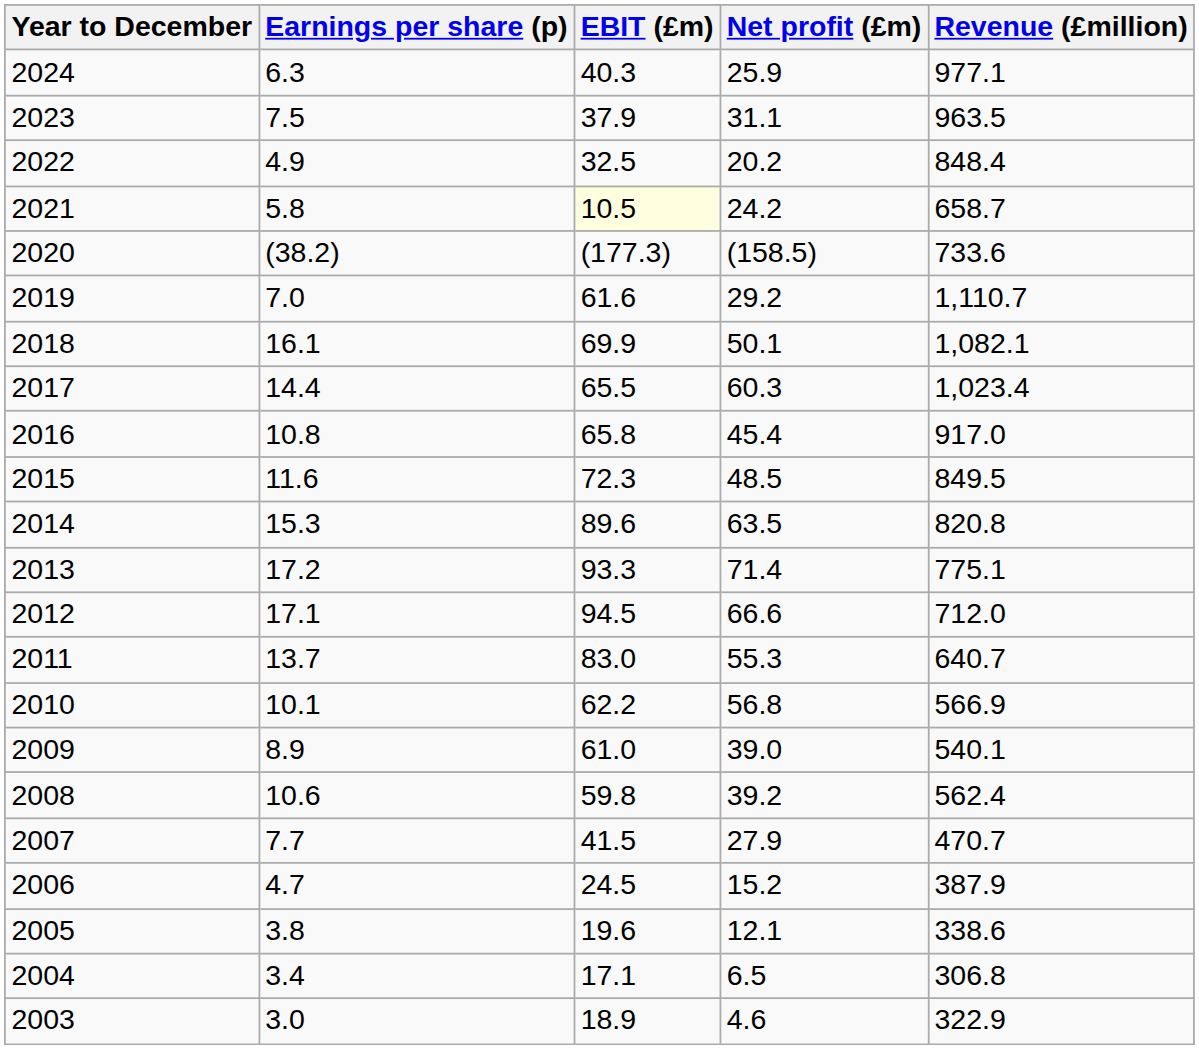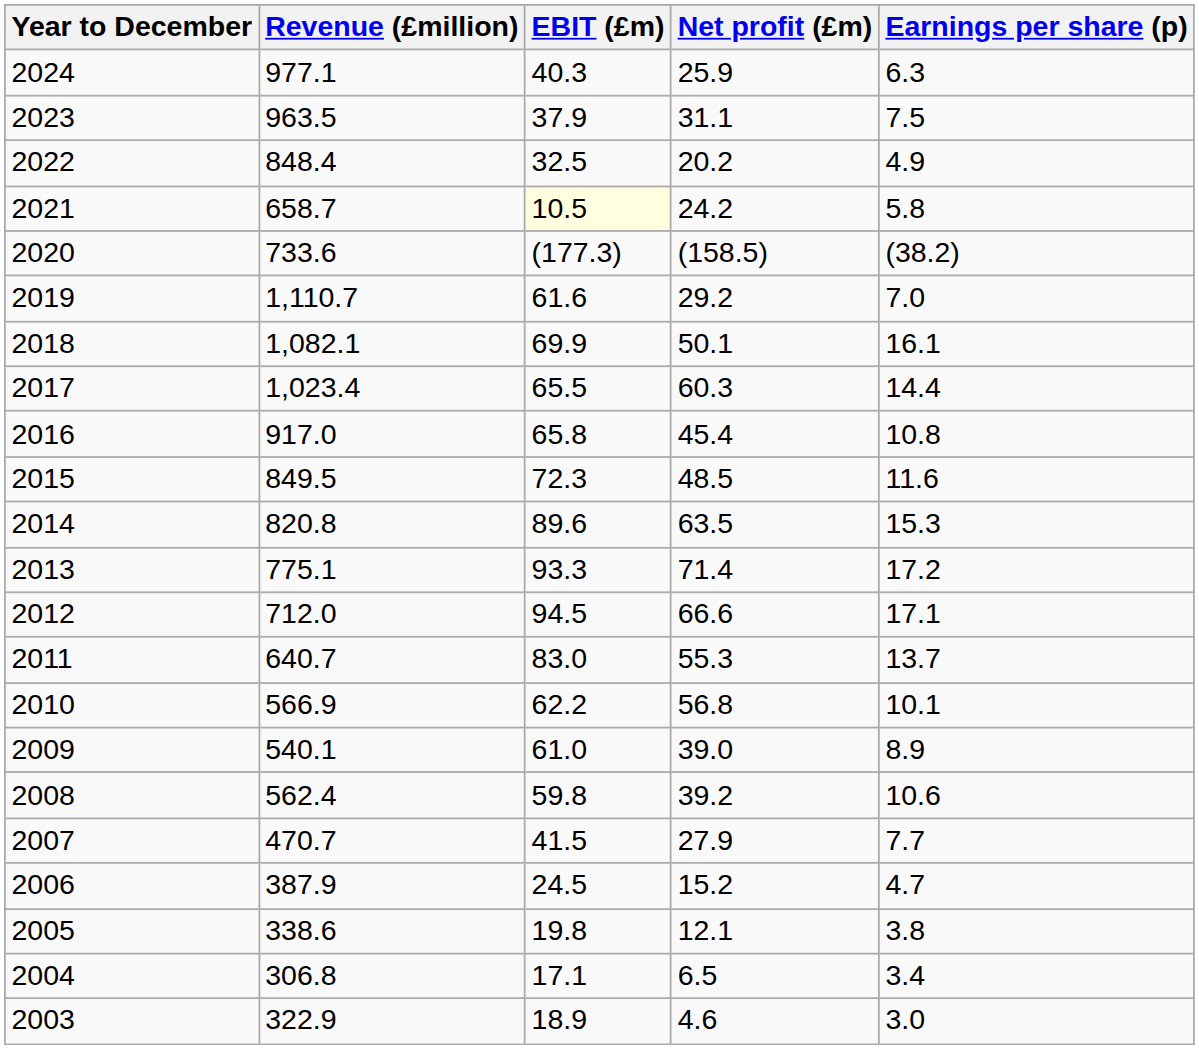 <table class="wikitable" align="center">
 <tr>
 <th>Year to December</th>
-<th><a href='#'>Earnings per share</a> (p)</th>
+<th><a href='#'>Revenue</a> (£million)</th>
 <th><a href='#'>EBIT</a> (£m)</th>
 <th><a href='#'>Net profit</a> (£m)</th>
-<th><a href='#'>Revenue</a> (£million)</th>
+<th><a href='#'>Earnings per share</a> (p)</th>
 </tr>
 <tr>
 <td>2024</td>
-<td>6.3</td>
+<td>977.1</td>
 <td>40.3</td>
 <td>25.9</td>
-<td>977.1</td>
+<td>6.3</td>
 </tr>
 <tr>
 <td>2023</td>
-<td>7.5</td>
+<td>963.5</td>
 <td>37.9</td>
 <td>31.1</td>
-<td>963.5</td>
+<td>7.5</td>
 </tr>
 <tr>
 <td>2022</td>
-<td>4.9</td>
+<td>848.4</td>
 <td>32.5</td>
 <td>20.2</td>
-<td>848.4</td>
+<td>4.9</td>
 </tr>
 <tr>
 <td>2021</td>
-<td>5.8</td>
+<td>658.7</td>
 <td style="background: lightyellow;">10.5</td>
 <td>24.2</td>
-<td>658.7</td>
+<td>5.8</td>
 </tr>
 <tr>
 <td>2020</td>
-<td>(38.2)</td>
+<td>733.6</td>
 <td>(177.3)</td>
 <td>(158.5)</td>
-<td>733.6</td>
+<td>(38.2)</td>
 </tr>
 <tr>
 <td>2019</td>
-<td>7.0</td>
+<td>1,110.7</td>
 <td>61.6</td>
 <td>29.2</td>
-<td>1,110.7</td>
+<td>7.0</td>
 </tr>
 <tr>
 <td>2018</td>
-<td>16.1</td>
+<td>1,082.1</td>
 <td>69.9</td>
 <td>50.1</td>
-<td>1,082.1</td>
+<td>16.1</td>
 </tr>
 <tr>
 <td>2017</td>
-<td>14.4</td>
+<td>1,023.4</td>
 <td>65.5</td>
 <td>60.3</td>
-<td>1,023.4</td>
+<td>14.4</td>
 </tr>
 <tr>
 <td>2016</td>
-<td>10.8</td>
+<td>917.0</td>
 <td>65.8</td>
 <td>45.4</td>
-<td>917.0</td>
+<td>10.8</td>
 </tr>
 <tr>
 <td>2015</td>
-<td>11.6</td>
+<td>849.5</td>
 <td>72.3</td>
 <td>48.5</td>
-<td>849.5</td>
+<td>11.6</td>
 </tr>
 <tr>
 <td>2014</td>
-<td>15.3</td>
+<td>820.8</td>
 <td>89.6</td>
 <td>63.5</td>
-<td>820.8</td>
+<td>15.3</td>
 </tr>
 <tr>
 <td>2013</td>
-<td>17.2</td>
+<td>775.1</td>
 <td>93.3</td>
 <td>71.4</td>
-<td>775.1</td>
+<td>17.2</td>
 </tr>
 <tr>
 <td>2012</td>
-<td>17.1</td>
+<td>712.0</td>
 <td>94.5</td>
 <td>66.6</td>
-<td>712.0</td>
+<td>17.1</td>
 </tr>
 <tr>
 <td>2011</td>
-<td>13.7</td>
+<td>640.7</td>
 <td>83.0</td>
 <td>55.3</td>
-<td>640.7</td>
+<td>13.7</td>
 </tr>
 <tr>
 <td>2010</td>
-<td>10.1</td>
+<td>566.9</td>
 <td>62.2</td>
 <td>56.8</td>
-<td>566.9</td>
+<td>10.1</td>
 </tr>
 <tr>
 <td>2009</td>
-<td>8.9</td>
+<td>540.1</td>
 <td>61.0</td>
 <td>39.0</td>
-<td>540.1</td>
+<td>8.9</td>
 </tr>
 <tr>
 <td>2008</td>
-<td>10.6</td>
+<td>562.4</td>
 <td>59.8</td>
 <td>39.2</td>
-<td>562.4</td>
+<td>10.6</td>
 </tr>
 <tr>
 <td>2007</td>
-<td>7.7</td>
+<td>470.7</td>
 <td>41.5</td>
 <td>27.9</td>
-<td>470.7</td>
+<td>7.7</td>
 </tr>
 <tr>
 <td>2006</td>
-<td>4.7</td>
+<td>387.9</td>
 <td>24.5</td>
 <td>15.2</td>
-<td>387.9</td>
+<td>4.7</td>
 </tr>
 <tr>
 <td>2005</td>
+<td>338.6</td>
+<td>19.8</td>
+<td>12.1</td>
 <td>3.8</td>
-<td>19.6</td>
-<td>12.1</td>
-<td>338.6</td>
 </tr>
 <tr>
 <td>2004</td>
-<td>3.4</td>
+<td>306.8</td>
 <td>17.1</td>
 <td>6.5</td>
-<td>306.8</td>
+<td>3.4</td>
 </tr>
 <tr>
 <td>2003</td>
-<td>3.0</td>
+<td>322.9</td>
 <td>18.9</td>
 <td>4.6</td>
-<td>322.9</td>
+<td>3.0</td>
 </tr>
 </table>
